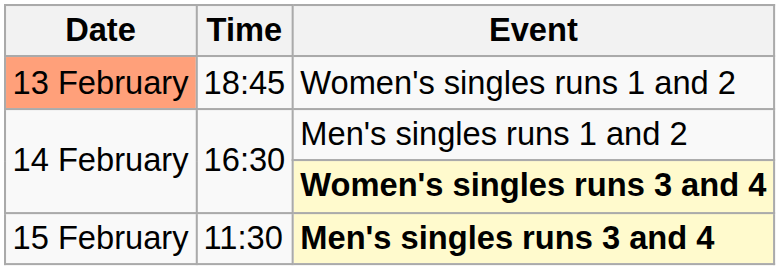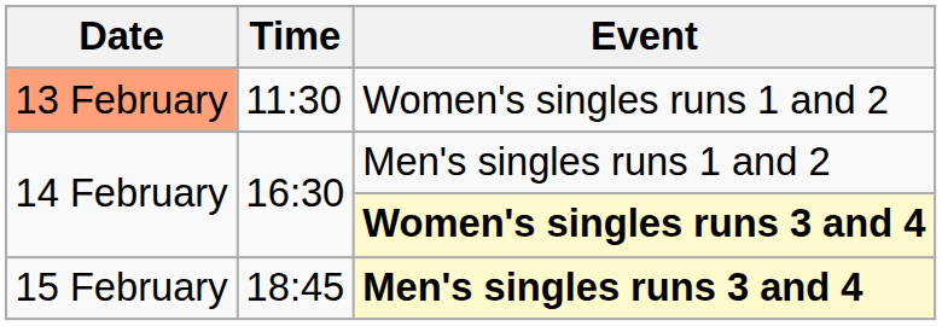 <table class=wikitable>
 <tr>
 <th>Date</th>
 <th>Time</th>
 <th>Event</th>
 </tr>
 <tr>
 <td style="background: lightsalmon;">13 February</td>
-<td>18:45</td>
+<td>11:30</td>
 <td>Women's singles runs 1 and 2</td>
 </tr>
 <tr>
 <td rowspan=2>14 February</td>
 <td rowspan=2>16:30</td>
 <td>Men's singles runs 1 and 2</td>
 </tr>
 <tr>
 <td style=background:lemonchiffon><strong>Women's singles runs 3 and 4</strong></td>
 </tr>
 <tr>
 <td>15 February</td>
-<td>11:30</td>
+<td>18:45</td>
 <td style="background:lemonchiffon"><strong>Men's singles runs 3 and 4</strong></td>
 </tr>
 </table>
